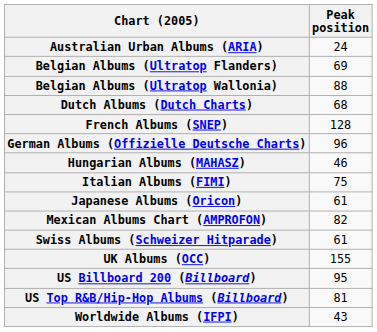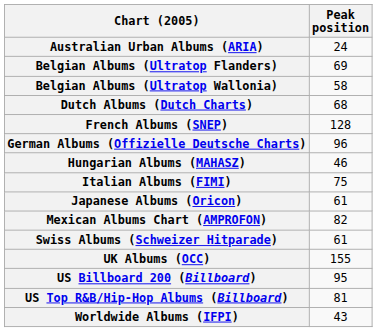 <table class="wikitable sortable plainrowheaders" style="text-align:center;">
 <tr>
 <th scope="col">Chart (2005)</th>
 <th scope="col">Peak<br>position</th>
 </tr>
 <tr>
 <th scope="row">Australian Urban Albums (<a href='#'>ARIA</a>)</th>
 <td align="center">24</td>
 </tr>
 <tr>
 <th scope="row">Belgian Albums (<a href='#'>Ultratop</a> Flanders)</th>
 <td align="center">69</td>
 </tr>
 <tr>
 <th scope="row">Belgian Albums (<a href='#'>Ultratop</a> Wallonia)</th>
-<td align="center">88</td>
+<td align="center">58</td>
 </tr>
 <tr>
 <th scope="row">Dutch Albums (<a href='#'>Dutch Charts</a>)</th>
 <td align="center">68</td>
 </tr>
 <tr>
 <th scope="row">French Albums (<a href='#'>SNEP</a>)</th>
 <td align="center">128</td>
 </tr>
 <tr>
 <th scope="row">German Albums (<a href='#'>Offizielle Deutsche Charts</a>)</th>
 <td align="center">96</td>
 </tr>
 <tr>
 <th scope="row">Hungarian Albums (<a href='#'>MAHASZ</a>)</th>
 <td align="center">46</td>
 </tr>
 <tr>
 <th scope="row">Italian Albums (<a href='#'>FIMI</a>)</th>
 <td align="center">75</td>
 </tr>
 <tr>
 <th scope="row">Japanese Albums (<a href='#'>Oricon</a>)</th>
 <td align="center">61</td>
 </tr>
 <tr>
 <th scope="row">Mexican Albums Chart (<a href='#'>AMPROFON</a>)</th>
 <td align="center">82</td>
 </tr>
 <tr>
 <th scope="row">Swiss Albums (<a href='#'>Schweizer Hitparade</a>)</th>
 <td align="center">61</td>
 </tr>
 <tr>
 <th scope="row">UK Albums (<a href='#'>OCC</a>)</th>
 <td align="center">155</td>
 </tr>
 <tr>
 <th scope="row">US <a href='#'>Billboard 200</a> (<a href='#'><em>Billboard</em></a>)</th>
 <td align="center">95</td>
 </tr>
 <tr>
 <th scope="row">US <a href='#'>Top R&B/Hip-Hop Albums</a> (<a href='#'><em>Billboard</em></a>)</th>
 <td align="center">81</td>
 </tr>
 <tr>
 <th scope="row">Worldwide Albums (<a href='#'>IFPI</a>)</th>
 <td align="center">43</td>
 </tr>
 </table>
